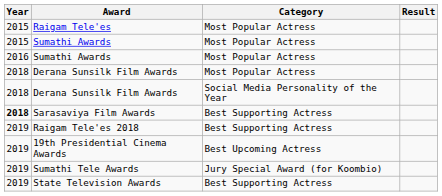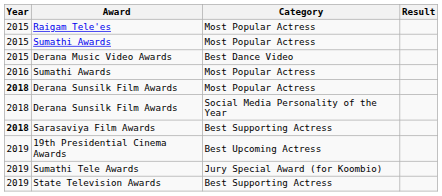 <table class="wikitable">
 <tr>
 <th>Year</th>
 <th>Award</th>
 <th>Category</th>
 <th>Result</th>
 </tr>
 <tr>
 <td>2015</td>
 <td><a href='#'>Raigam Tele'es</a></td>
 <td>Most Popular Actress</td>
 <td></td>
 </tr>
 <tr>
 <td>2015</td>
 <td><a href='#'>Sumathi Awards</a></td>
 <td>Most Popular Actress</td>
 <td></td>
 </tr>
 <tr>
+<td>2015</td>
+<td>Derana Music Video Awards</td>
+<td>Best Dance Video</td>
+<td></td>
+</tr>
+<tr>
 <td>2016</td>
 <td>Sumathi Awards</td>
 <td>Most Popular Actress</td>
 <td></td>
 </tr>
 <tr>
-<td>2018</td>
+<td><strong>2018</strong></td>
 <td>Derana Sunsilk Film Awards</td>
 <td>Most Popular Actress</td>
 <td></td>
 </tr>
 <tr>
 <td>2018</td>
 <td>Derana Sunsilk Film Awards</td>
 <td>Social Media Personality of the Year</td>
 <td></td>
 </tr>
 <tr>
 <td><strong>2018</strong></td>
 <td>Sarasaviya Film Awards</td>
 <td>Best Supporting Actress</td>
 <td></td>
-</tr>
-<tr>
-<td>2019</td>
-<td>Raigam Tele'es 2018</td>
-<td>Best Supporting Actress</td>
-<td> </td>
 </tr>
 <tr>
 <td>2019</td>
 <td>19th Presidential Cinema Awards</td>
 <td>Best Upcoming Actress</td>
 <td> </td>
 </tr>
 <tr>
 <td>2019</td>
 <td>Sumathi Tele Awards</td>
 <td>Jury Special Award (for Koombio)</td>
 <td></td>
 </tr>
 <tr>
 <td>2019</td>
 <td>State Television Awards</td>
 <td>Best Supporting Actress</td>
 <td></td>
 </tr>
 </table>
